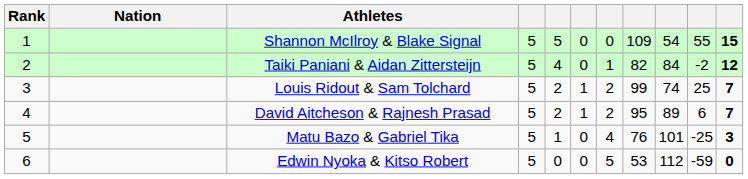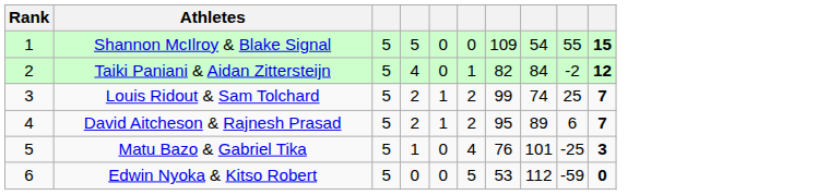 <table class=wikitable style="text-align:center">
 <tr>
 <th width=20>Rank</th>
-<th width=180>Nation</th>
 <th width=300>Athletes</th>
 <th width=20></th>
 <th width=20></th>
 <th width=20></th>
 <th width=20></th>
 <th width=20></th>
 <th width=20></th>
 <th width=20></th>
 <th width=20></th>
 </tr>
 <tr bgcolor="#ccffcc">
 <td>1</td>
-<td align=left></td>
 <td><a href='#'>Shannon McIlroy</a> & <a href='#'>Blake Signal</a></td>
 <td>5</td>
 <td>5</td>
 <td>0</td>
 <td>0</td>
 <td>109</td>
 <td>54</td>
 <td>55</td>
 <td><strong>15</strong></td>
 </tr>
 <tr bgcolor="#ccffcc">
 <td>2</td>
-<td align="left"></td>
 <td><a href='#'>Taiki Paniani</a> & <a href='#'>Aidan Zittersteijn</a></td>
 <td>5</td>
 <td>4</td>
 <td>0</td>
 <td>1</td>
 <td>82</td>
 <td>84</td>
 <td>-2</td>
 <td><strong>12</strong></td>
 </tr>
 <tr>
 <td>3</td>
-<td align="left"></td>
 <td><a href='#'>Louis Ridout</a> & <a href='#'>Sam Tolchard</a></td>
 <td>5</td>
 <td>2</td>
 <td>1</td>
 <td>2</td>
 <td>99</td>
 <td>74</td>
 <td>25</td>
 <td><strong>7</strong></td>
 </tr>
 <tr>
 <td>4</td>
-<td align="left"></td>
 <td><a href='#'>David Aitcheson</a> & <a href='#'>Rajnesh Prasad</a></td>
 <td>5</td>
 <td>2</td>
 <td>1</td>
 <td>2</td>
 <td>95</td>
 <td>89</td>
 <td>6</td>
 <td><strong>7</strong></td>
 </tr>
 <tr>
 <td>5</td>
-<td align="left"></td>
 <td><a href='#'>Matu Bazo</a> & <a href='#'>Gabriel Tika</a></td>
 <td>5</td>
 <td>1</td>
 <td>0</td>
 <td>4</td>
 <td>76</td>
 <td>101</td>
 <td>-25</td>
 <td><strong>3</strong></td>
 </tr>
 <tr>
 <td>6</td>
-<td align="left"></td>
 <td><a href='#'>Edwin Nyoka</a> & <a href='#'>Kitso Robert</a></td>
 <td>5</td>
 <td>0</td>
 <td>0</td>
 <td>5</td>
 <td>53</td>
 <td>112</td>
 <td>-59</td>
 <td><strong>0</strong></td>
 </tr>
 </table>
